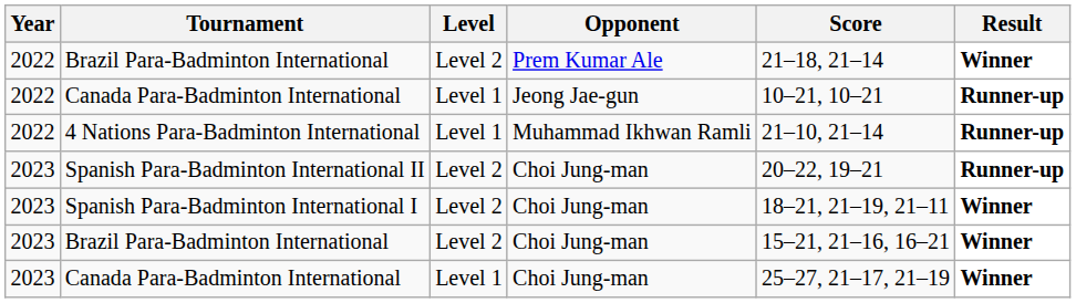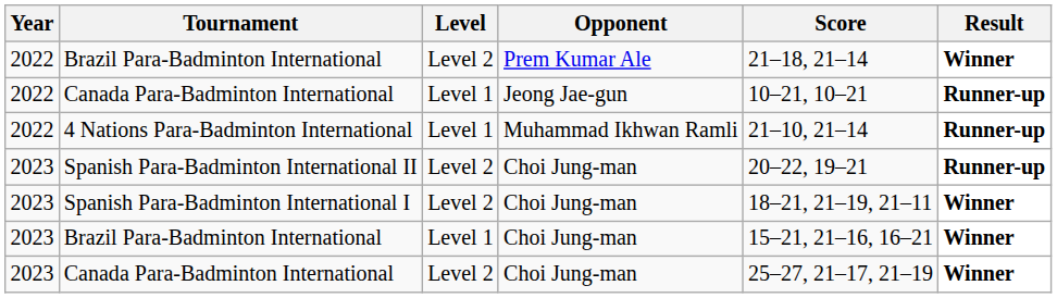 <table class="sortable wikitable" style="font-size: 90%;">
 <tr>
 <th>Year</th>
 <th>Tournament</th>
 <th>Level</th>
 <th>Opponent</th>
 <th>Score</th>
 <th>Result</th>
 </tr>
 <tr>
 <td align="center">2022</td>
 <td align="left">Brazil Para-Badminton International</td>
 <td align="left">Level 2</td>
 <td align="left"> <a href='#'>Prem Kumar Ale</a></td>
 <td align="left">21–18, 21–14</td>
 <td style="text-align:left; background:white"> <strong>Winner</strong></td>
 </tr>
 <tr>
 <td align="center">2022</td>
 <td align="left">Canada Para-Badminton International</td>
 <td align="left">Level 1</td>
 <td align="left"> Jeong Jae-gun</td>
 <td align="left">10–21, 10–21</td>
 <td style="text-align:left; background:white"> <strong>Runner-up</strong></td>
 </tr>
 <tr>
 <td align="center">2022</td>
 <td align="left">4 Nations Para-Badminton International</td>
 <td align="left">Level 1</td>
 <td align="left"> Muhammad Ikhwan Ramli</td>
 <td align="left">21–10, 21–14</td>
 <td style="text-align:left; background:white"> <strong>Runner-up</strong></td>
 </tr>
 <tr>
 <td align="center">2023</td>
 <td align="left">Spanish Para-Badminton International II</td>
 <td align="left">Level 2</td>
 <td align="left"> Choi Jung-man</td>
 <td align="left">20–22, 19–21</td>
 <td style="text-align:left; background:white"> <strong>Runner-up</strong></td>
 </tr>
 <tr>
 <td align="center">2023</td>
 <td align="left">Spanish Para-Badminton International I</td>
 <td align="left">Level 2</td>
 <td align="left"> Choi Jung-man</td>
 <td align="left">18–21, 21–19, 21–11</td>
 <td style="text-align:left; background:white"> <strong>Winner</strong></td>
 </tr>
 <tr>
 <td align="center">2023</td>
 <td align="left">Brazil Para-Badminton International</td>
-<td align="left">Level 2</td>
+<td align="left">Level 1</td>
 <td align="left"> Choi Jung-man</td>
 <td align="left">15–21, 21–16, 16–21</td>
 <td style="text-align:left; background:white"> <strong>Winner</strong></td>
 </tr>
 <tr>
 <td align="center">2023</td>
 <td align="left">Canada Para-Badminton International</td>
-<td align="left">Level 1</td>
+<td align="left">Level 2</td>
 <td align="left"> Choi Jung-man</td>
 <td align="left">25–27, 21–17, 21–19</td>
 <td style="text-align:left; background:white"> <strong>Winner</strong></td>
 </tr>
 </table>
